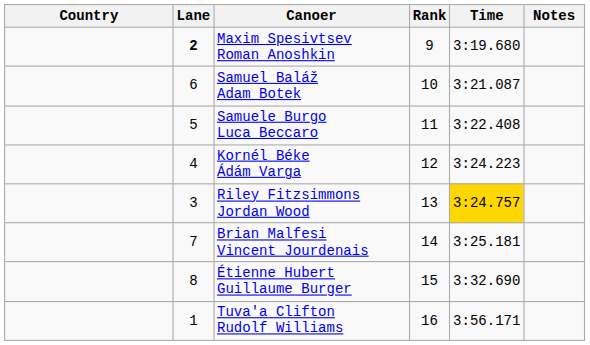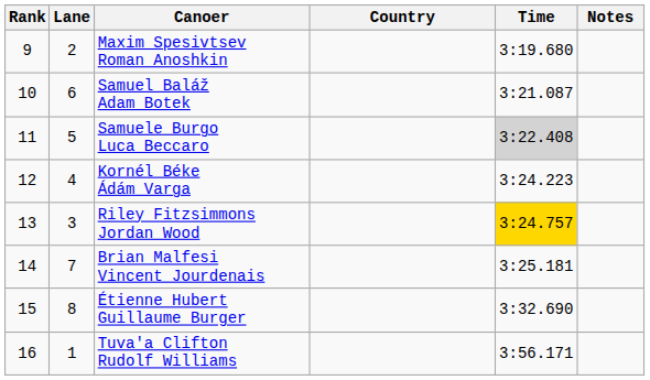 <table class="wikitable" style="text-align:center;">
 <tr>
-<th width=150>Country</th>
+<th width=30>Rank</th>
 <th width=30>Lane</th>
 <th width=175>Canoer</th>
-<th width=30>Rank</th>
+<th width=150>Country</th>
 <th width=30>Time</th>
 <th width=50>Notes</th>
 </tr>
 <tr>
+<td>9</td>
+<td>2</td>
+<td align=left><a href='#'>Maxim Spesivtsev</a><br><a href='#'>Roman Anoshkin</a></td>
 <td align=left></td>
-<td><strong>2</strong></td>
-<td align=left><a href='#'>Maxim Spesivtsev</a><br><a href='#'>Roman Anoshkin</a></td>
-<td>9</td>
 <td>3:19.680</td>
 <td></td>
 </tr>
 <tr>
-<td align=left></td>
+<td>10</td>
 <td>6</td>
 <td align=left><a href='#'>Samuel Baláž</a><br><a href='#'>Adam Botek</a></td>
-<td>10</td>
+<td align=left></td>
 <td>3:21.087</td>
 <td></td>
 </tr>
 <tr>
-<td align=left></td>
+<td>11</td>
 <td>5</td>
 <td align=left><a href='#'>Samuele Burgo</a><br><a href='#'>Luca Beccaro</a></td>
-<td>11</td>
-<td>3:22.408</td>
+<td align=left></td>
+<td style="background: lightgrey;">3:22.408</td>
 <td></td>
 </tr>
 <tr>
-<td align=left></td>
+<td>12</td>
 <td>4</td>
 <td align=left><a href='#'>Kornél Béke</a><br><a href='#'>Ádám Varga</a></td>
-<td>12</td>
+<td align=left></td>
 <td>3:24.223</td>
 <td></td>
 </tr>
 <tr>
-<td align=left></td>
+<td>13</td>
 <td>3</td>
 <td align=left><a href='#'>Riley Fitzsimmons</a><br><a href='#'>Jordan Wood</a></td>
-<td>13</td>
+<td align=left></td>
 <td style="background: gold;">3:24.757</td>
 <td></td>
 </tr>
 <tr>
-<td align=left></td>
+<td>14</td>
 <td>7</td>
 <td align=left><a href='#'>Brian Malfesi</a><br><a href='#'>Vincent Jourdenais</a></td>
-<td>14</td>
+<td align=left></td>
 <td>3:25.181</td>
 <td></td>
 </tr>
 <tr>
-<td align=left></td>
+<td>15</td>
 <td>8</td>
 <td align=left><a href='#'>Étienne Hubert</a><br><a href='#'>Guillaume Burger</a></td>
-<td>15</td>
+<td align=left></td>
 <td>3:32.690</td>
 <td></td>
 </tr>
 <tr>
-<td align=left></td>
+<td>16</td>
 <td>1</td>
 <td align=left><a href='#'>Tuva'a Clifton</a><br><a href='#'>Rudolf Williams</a></td>
-<td>16</td>
+<td align=left></td>
 <td>3:56.171</td>
 <td></td>
 </tr>
 </table>
